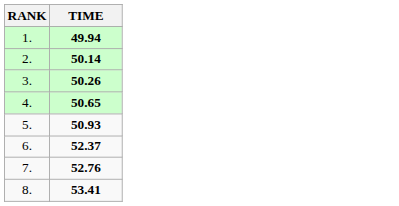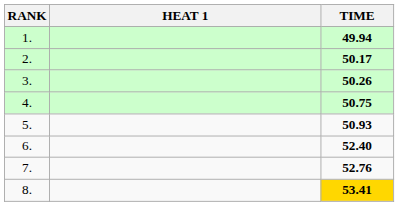 <table class="wikitable" style="border-collapse: collapse; font-size: 90%;">
 <tr>
 <th>RANK</th>
+<th style="width: 20em">HEAT 1</th>
 <th style="width: 5em">TIME</th>
 </tr>
 <tr style="background:#ccffcc;">
 <td align="center">1.</td>
+<td></td>
 <td align="center"><strong>49.94</strong></td>
 </tr>
 <tr style="background:#ccffcc;">
 <td align="center">2.</td>
-<td align="center"><strong>50.14</strong></td>
+<td></td>
+<td align="center"><strong>50.17</strong></td>
 </tr>
 <tr style="background:#ccffcc;">
 <td align="center">3.</td>
+<td></td>
 <td align="center"><strong>50.26</strong></td>
 </tr>
 <tr style="background:#ccffcc;">
 <td align="center">4.</td>
-<td align="center"><strong>50.65</strong></td>
+<td></td>
+<td align="center"><strong>50.75</strong></td>
 </tr>
 <tr>
 <td align="center">5.</td>
+<td></td>
 <td align="center"><strong>50.93</strong></td>
 </tr>
 <tr>
 <td align="center">6.</td>
-<td align="center"><strong>52.37</strong></td>
+<td></td>
+<td align="center"><strong>52.40</strong></td>
 </tr>
 <tr>
 <td align="center">7.</td>
+<td></td>
 <td align="center"><strong>52.76</strong></td>
 </tr>
 <tr>
 <td align="center">8.</td>
-<td align="center"><strong>53.41</strong></td>
+<td></td>
+<td align="center" style="background: gold;"><strong>53.41</strong></td>
 </tr>
 </table>
